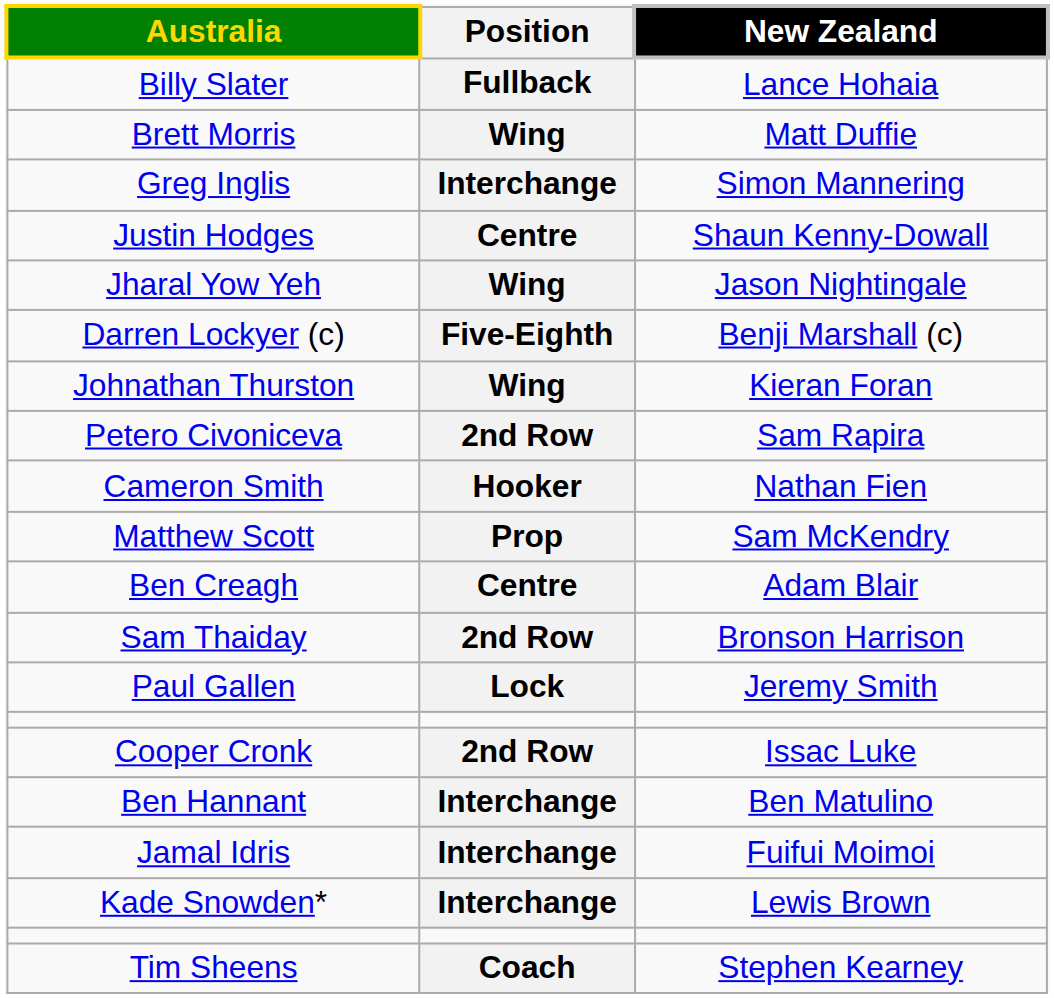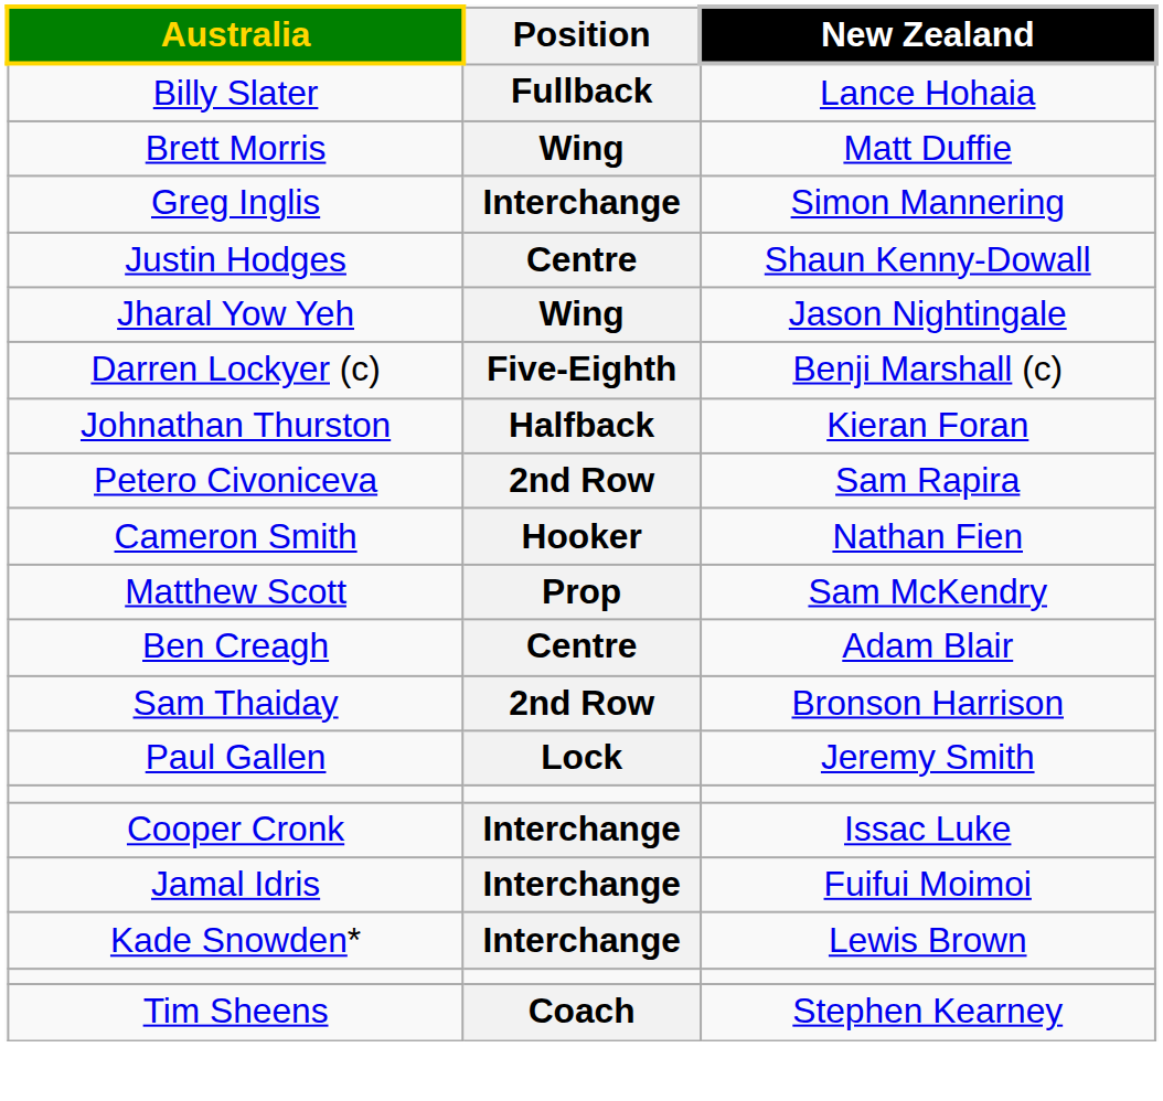 <table style="margin: 1em auto 1em auto" class="wikitable">
 <tr>
 <th align="centre" width="200" style="border: 2px solid gold; background: green; color: gold">Australia</th>
 <th width="100">Position</th>
 <th align="centre" width="200" style="border: 2px solid silver; background: black; color: white">New Zealand</th>
 </tr>
 <tr>
 <td style="text-align:center;"><a href='#'>Billy Slater</a> </td>
 <th>Fullback</th>
 <td style="text-align:center;"> <a href='#'>Lance Hohaia</a></td>
 </tr>
 <tr>
 <td style="text-align:center;"><a href='#'>Brett Morris</a> </td>
 <th>Wing</th>
 <td style="text-align:center;"> <a href='#'>Matt Duffie</a></td>
 </tr>
 <tr>
 <td style="text-align:center;"><a href='#'>Greg Inglis</a> </td>
 <th>Interchange</th>
 <td style="text-align:center;"> <a href='#'>Simon Mannering</a></td>
 </tr>
 <tr>
 <td style="text-align:center;"><a href='#'>Justin Hodges</a> </td>
 <th>Centre</th>
 <td style="text-align:center;"> <a href='#'>Shaun Kenny-Dowall</a></td>
 </tr>
 <tr>
 <td style="text-align:center;"><a href='#'>Jharal Yow Yeh</a> </td>
 <th>Wing</th>
 <td style="text-align:center;"> <a href='#'>Jason Nightingale</a></td>
 </tr>
 <tr>
 <td style="text-align:center;"><a href='#'>Darren Lockyer</a> (c) </td>
 <th>Five-Eighth</th>
 <td style="text-align:center;"> <a href='#'>Benji Marshall</a> (c)</td>
 </tr>
 <tr>
 <td style="text-align:center;"><a href='#'>Johnathan Thurston</a> </td>
-<th>Wing</th>
+<th>Halfback</th>
 <td style="text-align:center;"> <a href='#'>Kieran Foran</a></td>
 </tr>
 <tr>
 <td style="text-align:center;"><a href='#'>Petero Civoniceva</a> </td>
 <th>2nd Row</th>
 <td style="text-align:center;"> <a href='#'>Sam Rapira</a></td>
 </tr>
 <tr>
 <td style="text-align:center;"><a href='#'>Cameron Smith</a> </td>
 <th>Hooker</th>
 <td style="text-align:center;"> <a href='#'>Nathan Fien</a></td>
 </tr>
 <tr>
 <td style="text-align:center;"><a href='#'>Matthew Scott</a> </td>
 <th>Prop</th>
 <td style="text-align:center;"> <a href='#'>Sam McKendry</a></td>
 </tr>
 <tr>
 <td style="text-align:center;"><a href='#'>Ben Creagh</a> </td>
 <th>Centre</th>
 <td style="text-align:center;"> <a href='#'>Adam Blair</a></td>
 </tr>
 <tr>
 <td style="text-align:center;"><a href='#'>Sam Thaiday</a> </td>
 <th>2nd Row</th>
 <td style="text-align:center;"> <a href='#'>Bronson Harrison</a></td>
 </tr>
 <tr>
 <td style="text-align:center;"><a href='#'>Paul Gallen</a> </td>
 <th>Lock</th>
 <td style="text-align:center;"> <a href='#'>Jeremy Smith</a></td>
 </tr>
 <tr>
 <td></td>
 <td></td>
 <td></td>
 </tr>
 <tr>
 <td style="text-align:center;"><a href='#'>Cooper Cronk</a> </td>
-<th>2nd Row</th>
+<th>Interchange</th>
 <td style="text-align:center;"> <a href='#'>Issac Luke</a></td>
-</tr>
-<tr>
-<td style="text-align:center;"><a href='#'>Ben Hannant</a> </td>
-<th>Interchange</th>
-<td style="text-align:center;"> <a href='#'>Ben Matulino</a></td>
 </tr>
 <tr>
 <td style="text-align:center;"><a href='#'>Jamal Idris</a> </td>
 <th>Interchange</th>
 <td style="text-align:center;"> <a href='#'>Fuifui Moimoi</a></td>
 </tr>
 <tr>
 <td style="text-align:center;"><a href='#'>Kade Snowden</a>*  </td>
 <th>Interchange</th>
 <td style="text-align:center;"> <a href='#'>Lewis Brown</a></td>
 </tr>
 <tr>
 <td></td>
 <td></td>
 <td></td>
 </tr>
 <tr>
 <td style="text-align:center;"><a href='#'>Tim Sheens</a> </td>
 <th><strong>Coach</strong></th>
 <td style="text-align:center;"> <a href='#'>Stephen Kearney</a></td>
 </tr>
 </table>
